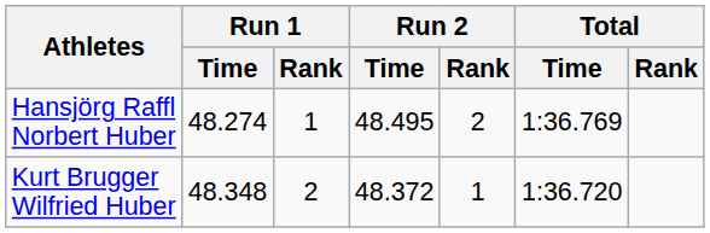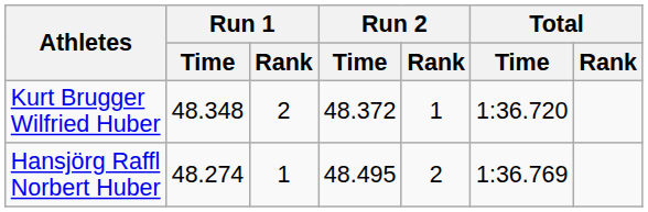 <table class="wikitable" border="1" style="font-size:90%">
 <tr>
 <th rowspan="2">Athletes</th>
 <th colspan="2">Run 1</th>
 <th colspan="2">Run 2</th>
 <th colspan="2">Total</th>
 </tr>
 <tr>
 <th>Time</th>
 <th>Rank</th>
 <th>Time</th>
 <th>Rank</th>
 <th>Time</th>
 <th>Rank</th>
 </tr>
 <tr>
+<td><a href='#'>Kurt Brugger</a><br><a href='#'>Wilfried Huber</a></td>
+<td align="center">48.348</td>
+<td align="center">2</td>
+<td align="center">48.372</td>
+<td align="center">1</td>
+<td align="center">1:36.720</td>
+<td align="center"></td>
+</tr>
+<tr>
 <td><a href='#'>Hansjörg Raffl</a><br><a href='#'>Norbert Huber</a></td>
 <td align="center">48.274</td>
 <td align="center">1</td>
 <td align="center">48.495</td>
 <td align="center">2</td>
 <td align="center">1:36.769</td>
 <td align="center"></td>
 </tr>
-<tr>
-<td><a href='#'>Kurt Brugger</a><br><a href='#'>Wilfried Huber</a></td>
-<td align="center">48.348</td>
-<td align="center">2</td>
-<td align="center">48.372</td>
-<td align="center">1</td>
-<td align="center">1:36.720</td>
-<td align="center"></td>
-</tr>
 </table>
